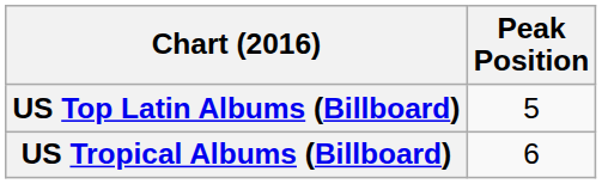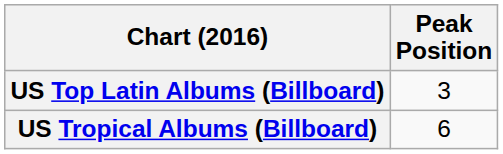 <table class="wikitable plainrowheaders" style="text-align:center;">
 <tr>
 <th scope="col">Chart (2016)</th>
 <th scope="col">Peak <br> Position</th>
 </tr>
 <tr>
 <th scope="row">US <a href='#'>Top Latin Albums</a> (<a href='#'>Billboard</a>) </th>
-<td align=center>5</td>
+<td align=center>3</td>
 </tr>
 <tr>
 <th scope="row">US <a href='#'>Tropical Albums</a> (<a href='#'>Billboard</a>) </th>
 <td align=center>6</td>
 </tr>
 </table>
